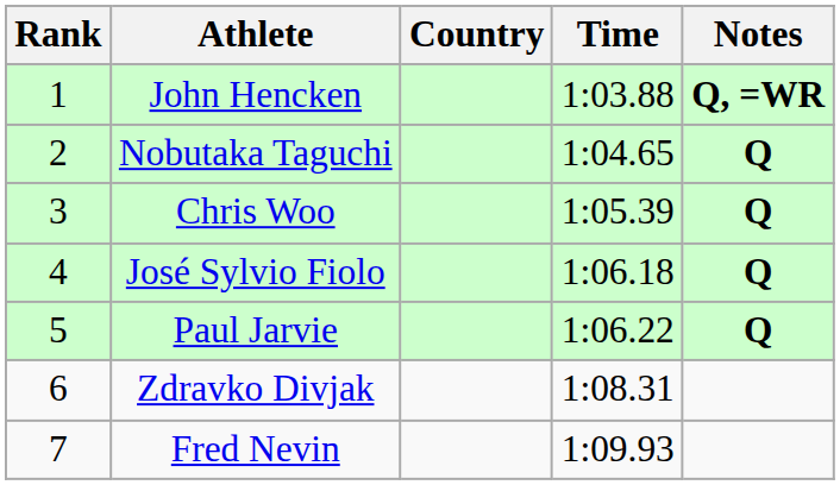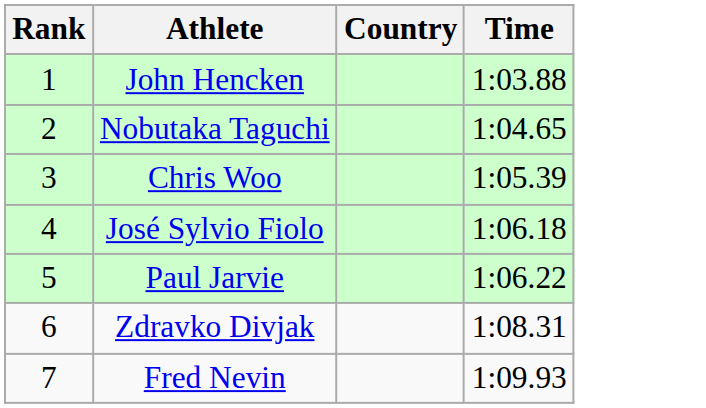 <table class="wikitable sortable" style="text-align:center">
 <tr>
 <th>Rank</th>
 <th>Athlete</th>
 <th>Country</th>
 <th>Time</th>
-<th>Notes</th>
 </tr>
 <tr bgcolor=ccffcc>
 <td>1</td>
 <td><a href='#'>John Hencken</a></td>
 <td align=left></td>
 <td>1:03.88</td>
-<td><strong>Q, =WR </strong></td>
 </tr>
 <tr bgcolor=ccffcc>
 <td>2</td>
 <td><a href='#'>Nobutaka Taguchi</a></td>
 <td align=left></td>
 <td>1:04.65</td>
-<td><strong>Q </strong></td>
 </tr>
 <tr bgcolor=ccffcc>
 <td>3</td>
 <td><a href='#'>Chris Woo</a></td>
 <td align=left></td>
 <td>1:05.39</td>
-<td><strong>Q </strong></td>
 </tr>
 <tr bgcolor=ccffcc>
 <td>4</td>
 <td><a href='#'>José Sylvio Fiolo</a></td>
 <td align=left></td>
 <td>1:06.18</td>
-<td><strong>Q </strong></td>
 </tr>
 <tr bgcolor=ccffcc>
 <td>5</td>
 <td><a href='#'>Paul Jarvie</a></td>
 <td align=left></td>
 <td>1:06.22</td>
-<td><strong>Q </strong></td>
 </tr>
 <tr>
 <td>6</td>
 <td><a href='#'>Zdravko Divjak</a></td>
 <td align=left></td>
 <td>1:08.31</td>
-<td><strong> </strong></td>
 </tr>
 <tr>
 <td>7</td>
 <td><a href='#'>Fred Nevin</a></td>
 <td align=left></td>
 <td>1:09.93</td>
-<td><strong> </strong></td>
 </tr>
 </table>
